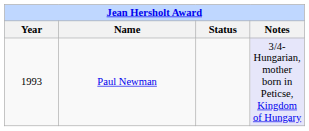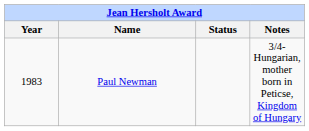 <table class="wikitable" style="text-align: center">
 <tr style="background:#bfd7ff;">
 <td colspan="6" style="text-align:center;"><strong><a href='#'>Jean Hersholt Award</a></strong></td>
 </tr>
 <tr style="background:#ebf5ff;">
 <th style="width:075px;">Year</th>
 <th style="width:200px;">Name</th>
 <th style="width:075px;">Status</th>
 <th style="width:075px;">Notes</th>
 </tr>
 <tr>
-<td>1993</td>
+<td>1983</td>
 <td><a href='#'>Paul Newman</a></td>
 <td></td>
-<td style="background: lavender;">3/4-Hungarian, mother born in Peticse, <a href='#'>Kingdom of Hungary</a></td>
+<td>3/4-Hungarian, mother born in Peticse, <a href='#'>Kingdom of Hungary</a></td>
 </tr>
 </table>
